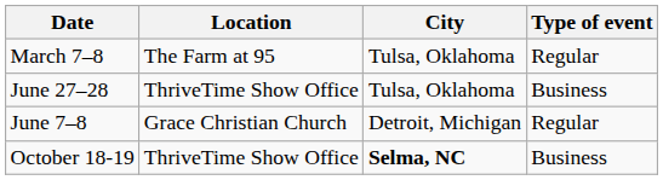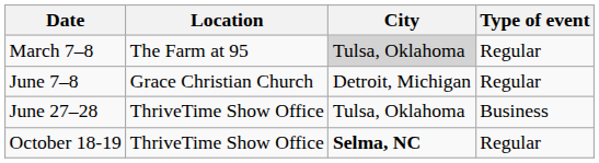 <table class="wikitable">
 <tr>
 <th>Date</th>
 <th>Location</th>
 <th>City</th>
 <th>Type of event</th>
 </tr>
 <tr>
 <td>March 7–8</td>
 <td>The Farm at 95</td>
-<td>Tulsa, Oklahoma</td>
+<td style="background: lightgrey;">Tulsa, Oklahoma</td>
+<td>Regular</td>
+</tr>
+<tr>
+<td>June 7–8</td>
+<td>Grace Christian Church</td>
+<td>Detroit, Michigan</td>
 <td>Regular</td>
 </tr>
 <tr>
 <td>June 27–28</td>
 <td>ThriveTime Show Office</td>
 <td>Tulsa, Oklahoma</td>
 <td>Business</td>
 </tr>
 <tr>
-<td>June 7–8</td>
-<td>Grace Christian Church</td>
-<td>Detroit, Michigan</td>
-<td>Regular</td>
-</tr>
-<tr>
 <td>October 18-19</td>
 <td>ThriveTime Show Office</td>
 <td><strong>Selma, NC</strong></td>
-<td>Business</td>
+<td>Regular</td>
 </tr>
 </table>
